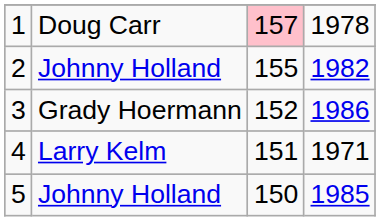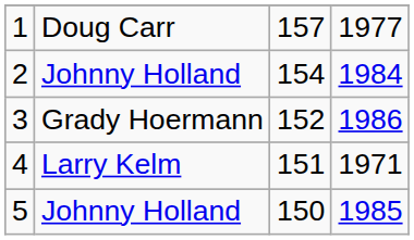 <table class="wikitable">
 <tr>
 </tr>
 <tr>
 <td>1</td>
 <td>Doug Carr</td>
-<td style="background: pink;">157</td>
-<td>1978</td>
+<td>157</td>
+<td>1977</td>
 </tr>
 <tr>
 <td>2</td>
 <td><a href='#'>Johnny Holland</a></td>
-<td>155</td>
-<td><a href='#'>1982</a></td>
+<td>154</td>
+<td><a href='#'>1984</a></td>
 </tr>
 <tr>
 <td>3</td>
 <td>Grady Hoermann</td>
 <td>152</td>
 <td><a href='#'>1986</a></td>
 </tr>
 <tr>
 <td>4</td>
 <td><a href='#'>Larry Kelm</a></td>
 <td>151</td>
 <td>1971</td>
 </tr>
 <tr>
 <td>5</td>
 <td><a href='#'>Johnny Holland</a></td>
 <td>150</td>
 <td><a href='#'>1985</a></td>
 </tr>
 </table>
